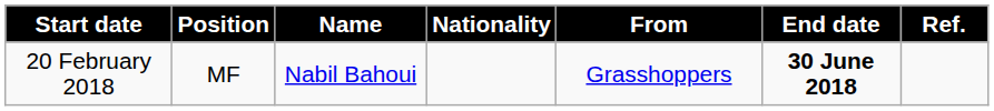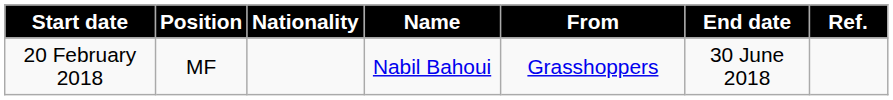 <table class="wikitable"  style="text-align:center; font-size:90%; ">
 <tr>
 <th style="background:#000000; color:white; width:200px;">Start date</th>
 <th style="background:#000000; color:white; width:50px;">Position</th>
+<th style="background:#000000; color:white; width:50px;">Nationality</th>
 <th style="background:#000000; color:white; width:200px;">Name</th>
-<th style="background:#000000; color:white; width:50px;">Nationality</th>
 <th style="background:#000000; color:white; width:200px;">From</th>
 <th style="background:#000000; color:white; width:200px;">End date</th>
 <th style="background:#000000; color:white; width:100px;">Ref.</th>
 </tr>
 <tr>
 <td>20 February 2018</td>
 <td>MF</td>
+<td></td>
 <td><a href='#'>Nabil Bahoui</a></td>
-<td></td>
 <td><a href='#'>Grasshoppers</a></td>
-<td><strong>30 June 2018</strong></td>
+<td>30 June 2018</td>
 <td></td>
 </tr>
 </table>
